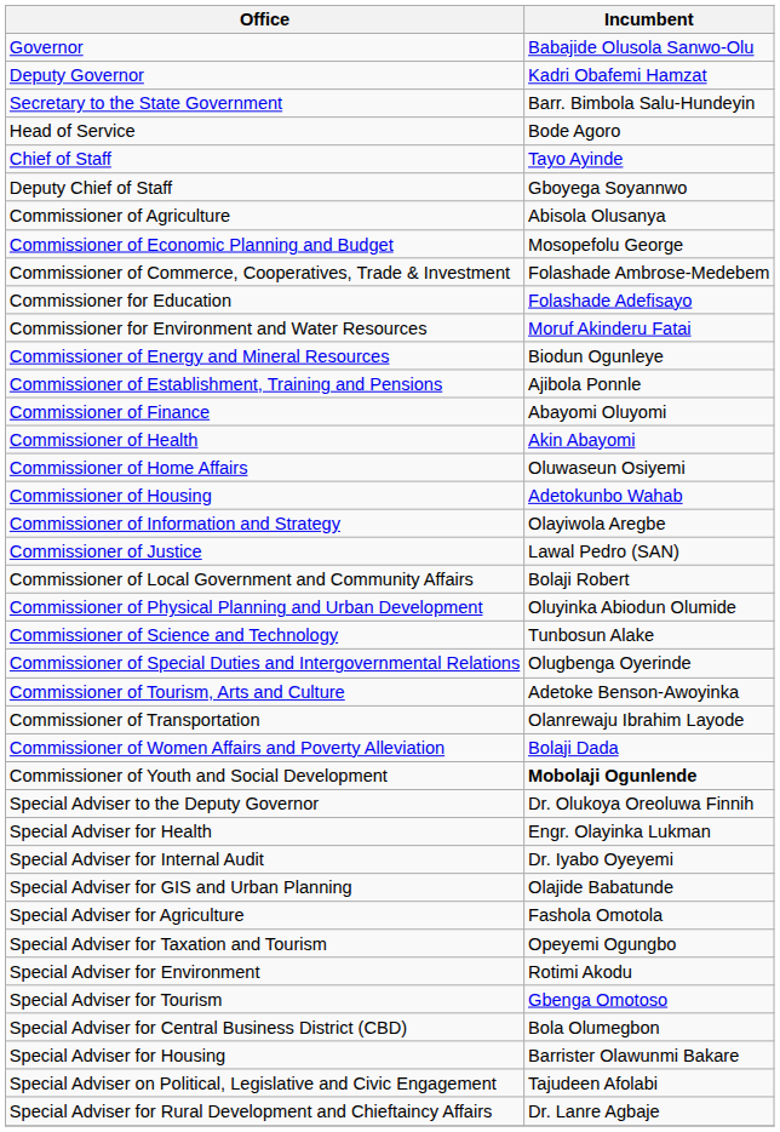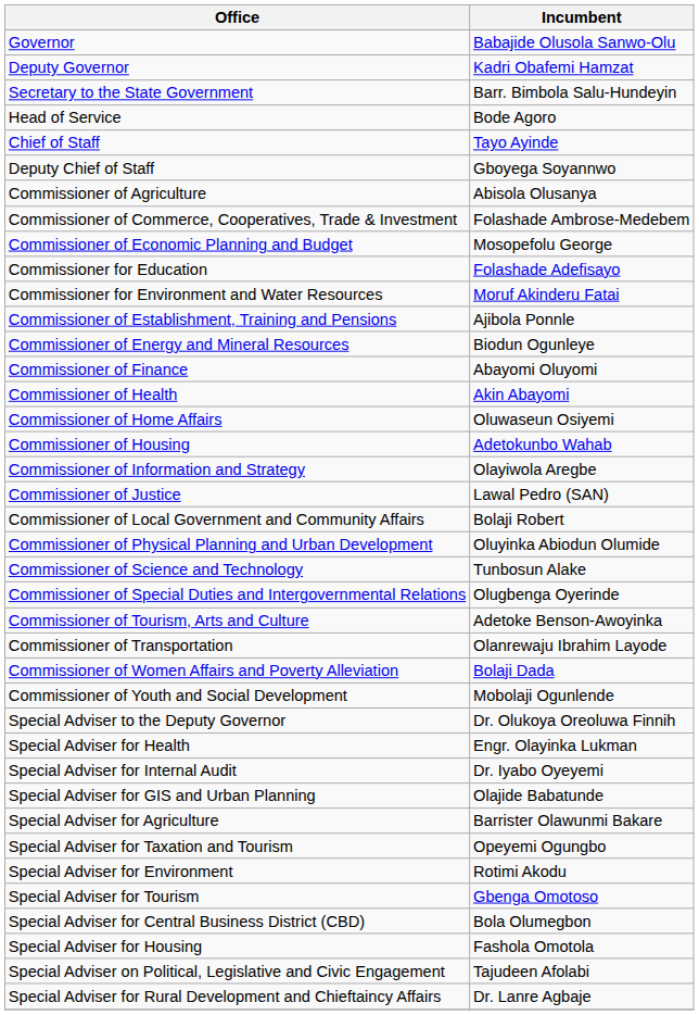 <table class="wikitable" style="font-size: 95%;">
 <tr>
 <th>Office</th>
 <th>Incumbent</th>
 </tr>
 <tr>
 <td><a href='#'>Governor</a></td>
 <td><a href='#'>Babajide Olusola Sanwo-Olu</a></td>
 </tr>
 <tr>
 <td><a href='#'>Deputy Governor</a></td>
 <td><a href='#'>Kadri Obafemi Hamzat</a></td>
 </tr>
 <tr>
 <td><a href='#'>Secretary to the State Government</a></td>
 <td>Barr. Bimbola Salu-Hundeyin</td>
 </tr>
 <tr>
 <td>Head of Service</td>
 <td>Bode Agoro</td>
 </tr>
 <tr>
 <td><a href='#'>Chief of Staff</a></td>
 <td><a href='#'>Tayo Ayinde</a></td>
 </tr>
 <tr>
 <td>Deputy Chief of Staff</td>
 <td>Gboyega Soyannwo</td>
 </tr>
 <tr>
 <td>Commissioner of Agriculture</td>
 <td>Abisola Olusanya</td>
 </tr>
 <tr>
+<td>Commissioner of  Commerce, Cooperatives, Trade & Investment</td>
+<td>Folashade Ambrose-Medebem</td>
+</tr>
+<tr>
 <td><a href='#'>Commissioner of Economic Planning and Budget</a></td>
 <td>Mosopefolu George</td>
-</tr>
-<tr>
-<td>Commissioner of  Commerce, Cooperatives, Trade & Investment</td>
-<td>Folashade Ambrose-Medebem</td>
 </tr>
 <tr>
 <td>Commissioner for Education</td>
 <td><a href='#'>Folashade Adefisayo</a></td>
 </tr>
 <tr>
 <td>Commissioner for Environment and Water Resources</td>
 <td><a href='#'>Moruf Akinderu Fatai</a></td>
 </tr>
 <tr>
+<td><a href='#'>Commissioner of Establishment, Training and Pensions</a></td>
+<td>Ajibola Ponnle</td>
+</tr>
+<tr>
 <td><a href='#'>Commissioner of Energy and Mineral Resources</a></td>
 <td>Biodun Ogunleye</td>
-</tr>
-<tr>
-<td><a href='#'>Commissioner of Establishment, Training and Pensions</a></td>
-<td>Ajibola Ponnle</td>
 </tr>
 <tr>
 <td><a href='#'>Commissioner of Finance</a></td>
 <td>Abayomi Oluyomi</td>
 </tr>
 <tr>
 <td><a href='#'>Commissioner of Health</a></td>
 <td><a href='#'>Akin Abayomi</a></td>
 </tr>
 <tr>
 <td><a href='#'>Commissioner of Home Affairs</a></td>
 <td>Oluwaseun Osiyemi</td>
 </tr>
 <tr>
 <td><a href='#'>Commissioner of Housing</a></td>
 <td><a href='#'>Adetokunbo Wahab</a></td>
 </tr>
 <tr>
 <td><a href='#'>Commissioner of Information and Strategy</a></td>
 <td>Olayiwola Aregbe</td>
 </tr>
 <tr>
 <td><a href='#'>Commissioner of Justice</a></td>
 <td>Lawal Pedro (SAN)</td>
 </tr>
 <tr>
 <td>Commissioner of Local Government and Community Affairs</td>
 <td>Bolaji Robert</td>
 </tr>
 <tr>
 <td><a href='#'>Commissioner of Physical Planning and Urban Development</a></td>
 <td>Oluyinka Abiodun Olumide</td>
 </tr>
 <tr>
 <td><a href='#'>Commissioner of Science and Technology</a></td>
 <td>Tunbosun Alake</td>
 </tr>
 <tr>
 <td><a href='#'>Commissioner of Special Duties and Intergovernmental Relations</a></td>
 <td>Olugbenga Oyerinde</td>
 </tr>
 <tr>
 <td><a href='#'>Commissioner of Tourism, Arts and Culture</a></td>
 <td>Adetoke Benson-Awoyinka</td>
 </tr>
 <tr>
 <td>Commissioner of Transportation</td>
 <td>Olanrewaju Ibrahim Layode</td>
 </tr>
 <tr>
 <td><a href='#'>Commissioner of Women Affairs and Poverty Alleviation</a></td>
 <td><a href='#'>Bolaji Dada</a></td>
 </tr>
 <tr>
 <td>Commissioner of Youth and Social Development</td>
-<td><strong>Mobolaji Ogunlende</strong></td>
+<td>Mobolaji Ogunlende</td>
 </tr>
 <tr>
 <td>Special Adviser to the Deputy Governor</td>
 <td>Dr. Olukoya Oreoluwa Finnih</td>
 </tr>
 <tr>
 <td>Special Adviser for Health</td>
 <td>Engr. Olayinka Lukman</td>
 </tr>
 <tr>
 <td>Special Adviser for Internal Audit</td>
 <td>Dr. Iyabo Oyeyemi</td>
 </tr>
 <tr>
 <td>Special Adviser for GIS and Urban Planning</td>
 <td>Olajide Babatunde</td>
 </tr>
 <tr>
 <td>Special Adviser for Agriculture</td>
-<td>Fashola Omotola</td>
+<td>Barrister Olawunmi Bakare</td>
 </tr>
 <tr>
 <td>Special Adviser for Taxation and Tourism</td>
 <td>Opeyemi Ogungbo</td>
 </tr>
 <tr>
 <td>Special Adviser for Environment</td>
 <td>Rotimi Akodu</td>
 </tr>
 <tr>
 <td>Special Adviser for Tourism</td>
 <td><a href='#'>Gbenga Omotoso</a></td>
 </tr>
 <tr>
 <td>Special Adviser for Central Business District (CBD)</td>
 <td>Bola Olumegbon</td>
 </tr>
 <tr>
 <td>Special Adviser for Housing</td>
-<td>Barrister Olawunmi Bakare</td>
+<td>Fashola Omotola</td>
 </tr>
 <tr>
 <td>Special Adviser on Political, Legislative and Civic Engagement</td>
 <td>Tajudeen Afolabi</td>
 </tr>
 <tr>
 <td>Special Adviser for Rural Development and Chieftaincy Affairs</td>
 <td>Dr. Lanre Agbaje</td>
 </tr>
 <tr>
 </tr>
 </table>
